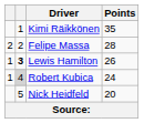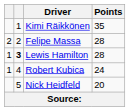 <table class="wikitable" style="font-size: 85%;">
 <tr>
 <th></th>
 <th></th>
 <th>Driver</th>
 <th>Points</th>
 </tr>
 <tr>
 <td></td>
 <td align="center">1</td>
 <td> <a href='#'>Kimi Räikkönen</a></td>
 <td>35</td>
 </tr>
 <tr>
 <td> 2</td>
 <td align="center">2</td>
 <td> <a href='#'>Felipe Massa</a></td>
 <td>28</td>
 </tr>
 <tr>
 <td> 1</td>
 <td align="center"><strong>3</strong></td>
 <td> <a href='#'>Lewis Hamilton</a></td>
-<td>26</td>
+<td>28</td>
 </tr>
 <tr>
 <td> 1</td>
-<td align="center" style="background: lightgrey;">4</td>
+<td align="center">4</td>
 <td> <a href='#'>Robert Kubica</a></td>
 <td>24</td>
 </tr>
 <tr>
 <td></td>
 <td align="center">5</td>
 <td> <a href='#'>Nick Heidfeld</a></td>
 <td>20</td>
 </tr>
 <tr>
 <th colspan=4>Source:</th>
 </tr>
 </table>
